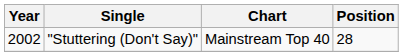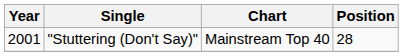 <table class="wikitable">
 <tr>
 <th align="left">Year</th>
 <th align="left">Single</th>
 <th align="left">Chart</th>
 <th align="left">Position</th>
 </tr>
 <tr>
-<td align="left">2002</td>
+<td align="left">2001</td>
 <td align="left">"Stuttering (Don't Say)"</td>
 <td align="left">Mainstream Top 40</td>
 <td align="left">28</td>
 </tr>
 <tr>
 </tr>
 </table>
